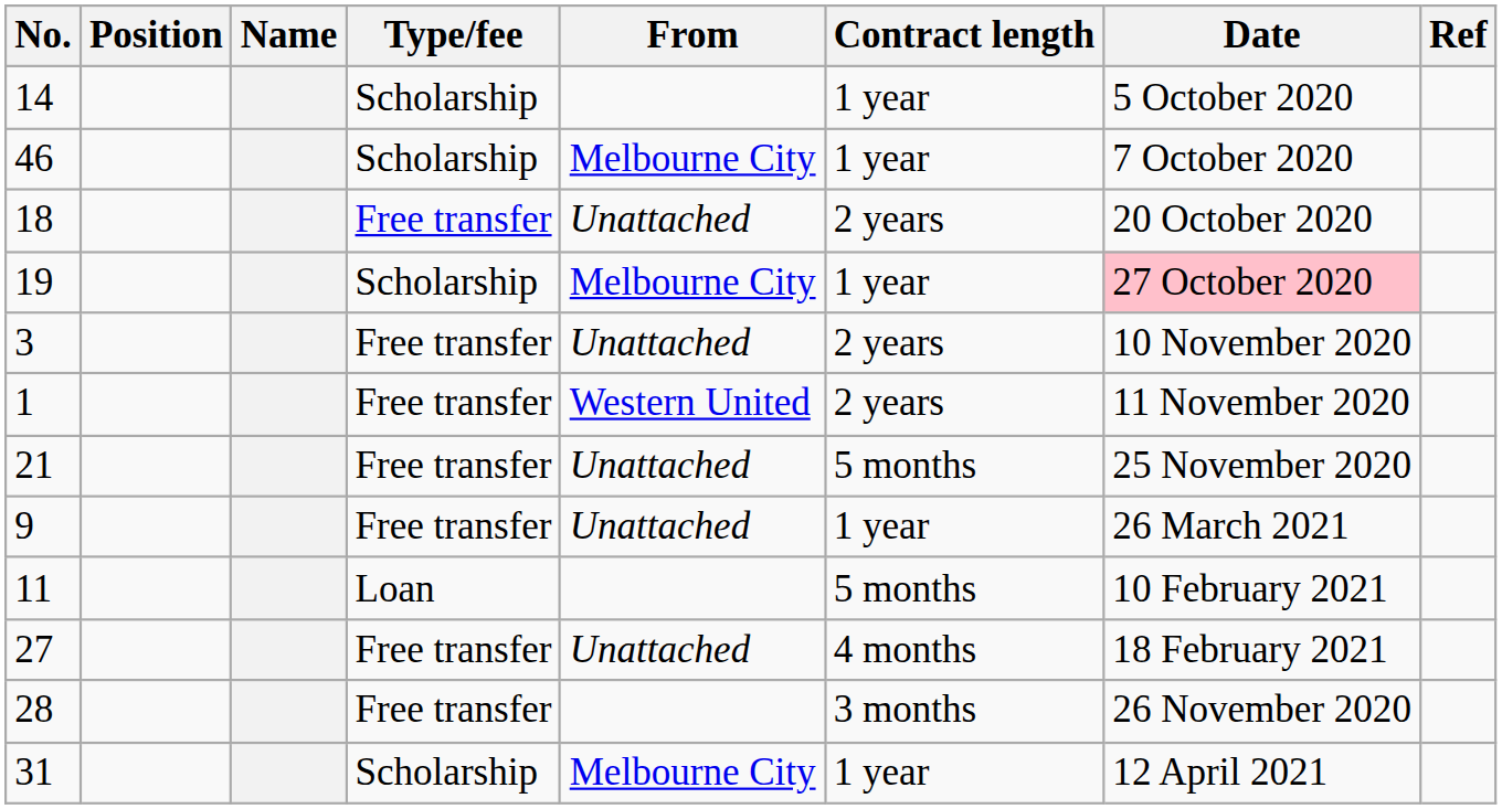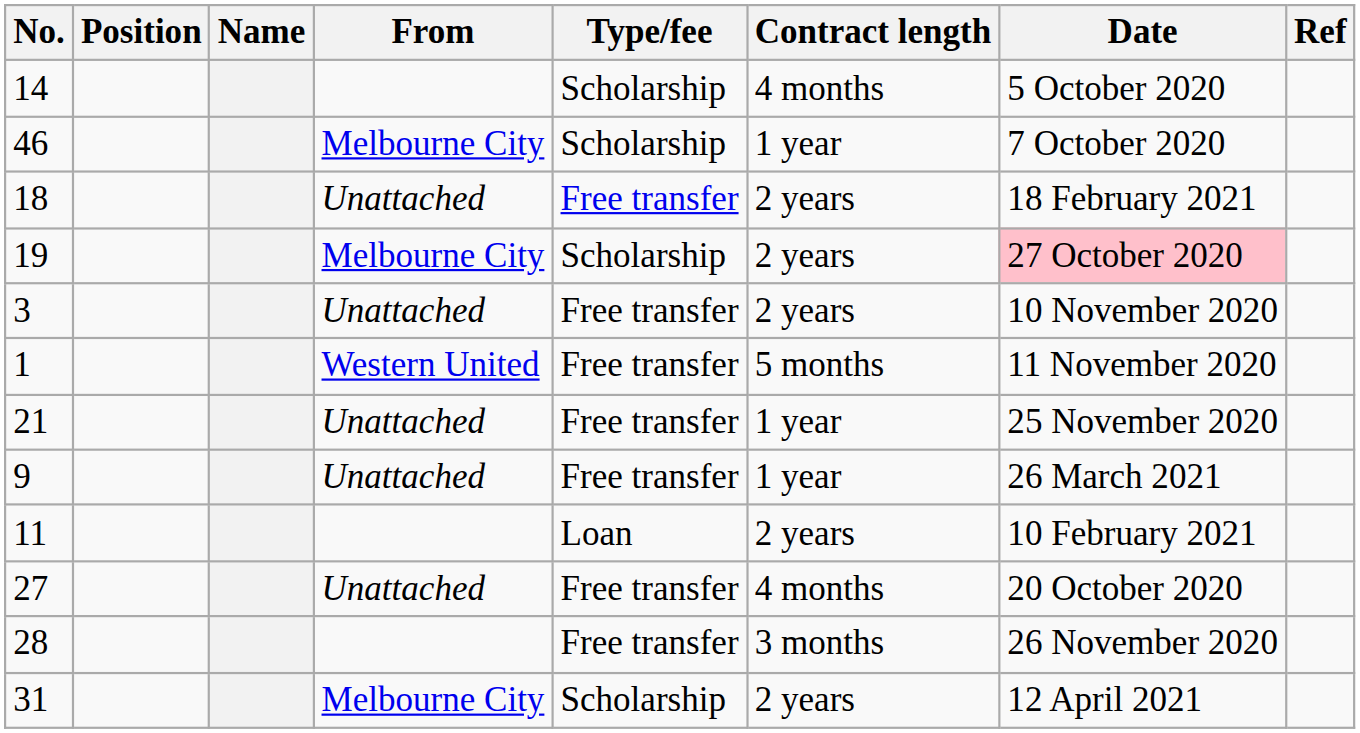 <table class="wikitable plainrowheaders sortable" style="text-align:center; text-align:left">
 <tr>
 <th scope="col">No.</th>
 <th scope="col">Position</th>
 <th scope="col">Name</th>
+<th scope="col">From</th>
 <th scope="col">Type/fee</th>
-<th scope="col">From</th>
 <th scope="col">Contract length</th>
 <th scope="col">Date</th>
 <th scope="col" class="unsortable">Ref</th>
 </tr>
 <tr>
 <td>14</td>
 <td></td>
 <th scope="row"></th>
+<td></td>
 <td>Scholarship</td>
-<td></td>
-<td>1 year</td>
+<td>4 months</td>
 <td>5 October 2020</td>
 <td></td>
 </tr>
 <tr>
 <td>46</td>
 <td></td>
 <th scope="row"></th>
+<td><a href='#'>Melbourne City</a></td>
 <td>Scholarship</td>
-<td><a href='#'>Melbourne City</a></td>
 <td>1 year</td>
 <td>7 October 2020</td>
 <td></td>
 </tr>
 <tr>
 <td>18</td>
 <td></td>
 <th scope="row"></th>
+<td><em>Unattached</em></td>
 <td><a href='#'>Free transfer</a></td>
-<td><em>Unattached</em></td>
 <td>2 years</td>
-<td>20 October 2020</td>
+<td>18 February 2021</td>
 <td></td>
 </tr>
 <tr>
 <td>19</td>
 <td></td>
 <th scope="row"></th>
+<td><a href='#'>Melbourne City</a></td>
 <td>Scholarship</td>
-<td><a href='#'>Melbourne City</a></td>
-<td>1 year</td>
+<td>2 years</td>
 <td style="background: pink;">27 October 2020</td>
 <td></td>
 </tr>
 <tr>
 <td>3</td>
 <td></td>
 <th scope="row"></th>
+<td><em>Unattached</em></td>
 <td>Free transfer</td>
-<td><em>Unattached</em></td>
 <td>2 years</td>
 <td>10 November 2020</td>
 <td></td>
 </tr>
 <tr>
 <td>1</td>
 <td></td>
 <th scope="row"></th>
+<td><a href='#'>Western United</a></td>
 <td>Free transfer</td>
-<td><a href='#'>Western United</a></td>
-<td>2 years</td>
+<td>5 months</td>
 <td>11 November 2020</td>
 <td></td>
 </tr>
 <tr>
 <td>21</td>
 <td></td>
 <th scope="row"></th>
+<td><em>Unattached</em></td>
 <td>Free transfer</td>
-<td><em>Unattached</em></td>
-<td>5 months</td>
+<td>1 year</td>
 <td>25 November 2020</td>
 <td></td>
 </tr>
 <tr>
 <td>9</td>
 <td></td>
 <th scope="row"></th>
+<td><em>Unattached</em></td>
 <td>Free transfer</td>
-<td><em>Unattached</em></td>
 <td>1 year</td>
 <td>26 March 2021</td>
 <td></td>
 </tr>
 <tr>
 <td>11</td>
 <td></td>
 <th scope="row"></th>
+<td></td>
 <td>Loan</td>
-<td></td>
-<td>5 months</td>
+<td>2 years</td>
 <td>10 February 2021</td>
 <td></td>
 </tr>
 <tr>
 <td>27</td>
 <td></td>
 <th scope="row"></th>
+<td><em>Unattached</em></td>
 <td>Free transfer</td>
-<td><em>Unattached</em></td>
 <td>4 months</td>
-<td>18 February 2021</td>
+<td>20 October 2020</td>
 <td></td>
 </tr>
 <tr>
 <td>28</td>
 <td></td>
 <th scope="row"></th>
+<td></td>
 <td>Free transfer</td>
-<td></td>
 <td>3 months</td>
 <td>26 November 2020</td>
 <td></td>
 </tr>
 <tr>
 <td>31</td>
 <td></td>
 <th scope="row"></th>
+<td><a href='#'>Melbourne City</a></td>
 <td>Scholarship</td>
-<td><a href='#'>Melbourne City</a></td>
-<td>1 year</td>
+<td>2 years</td>
 <td>12 April 2021</td>
 <td></td>
 </tr>
 </table>
